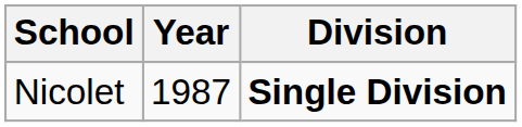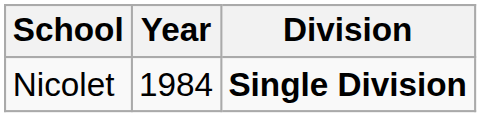 <table class="wikitable">
 <tr>
 <th>School</th>
 <th>Year</th>
 <th>Division</th>
 </tr>
 <tr>
 <td>Nicolet</td>
-<td>1987</td>
+<td>1984</td>
 <td><strong>Single Division</strong></td>
 </tr>
 </table>
